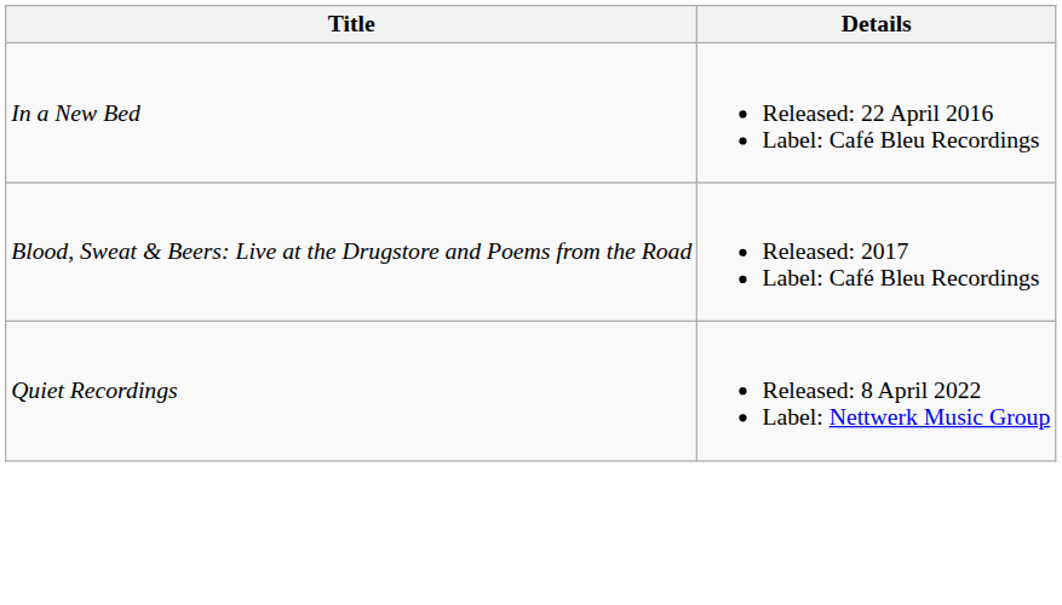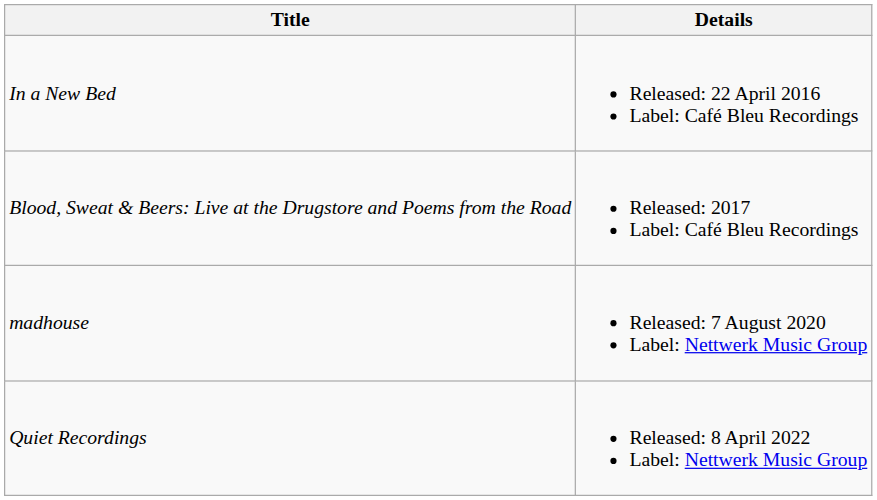 <table class="wikitable">
 <tr>
 <th>Title</th>
 <th>Details</th>
 </tr>
 <tr>
 <td><em>In a New Bed</em></td>
 <td><br><ul><li>Released: 22 April 2016</li><li>Label: Café Bleu Recordings</li></ul></td>
 </tr>
 <tr>
 <td><em>Blood, Sweat & Beers: Live at the Drugstore and Poems from the Road</em></td>
 <td><br><ul><li>Released: 2017</li><li>Label: Café Bleu Recordings</li></ul></td>
 </tr>
 <tr>
+<td><em>madhouse</em></td>
+<td><br><ul><li>Released: 7 August 2020</li><li>Label: <a href='#'>Nettwerk Music Group</a></li></ul></td>
+</tr>
+<tr>
 <td><em>Quiet Recordings</em></td>
 <td><br><ul><li>Released: 8 April 2022</li><li>Label: <a href='#'>Nettwerk Music Group</a></li></ul></td>
 </tr>
 </table>
